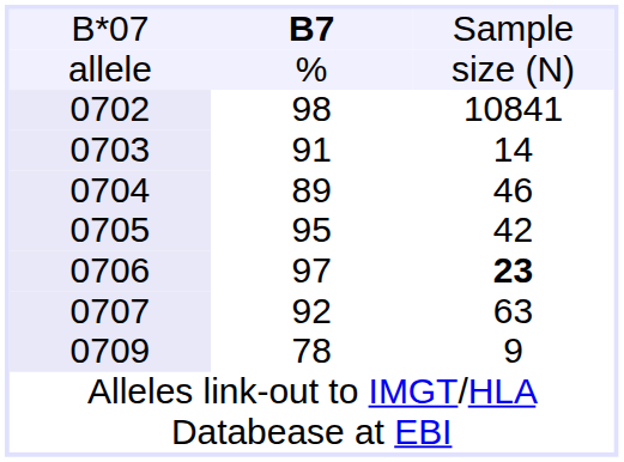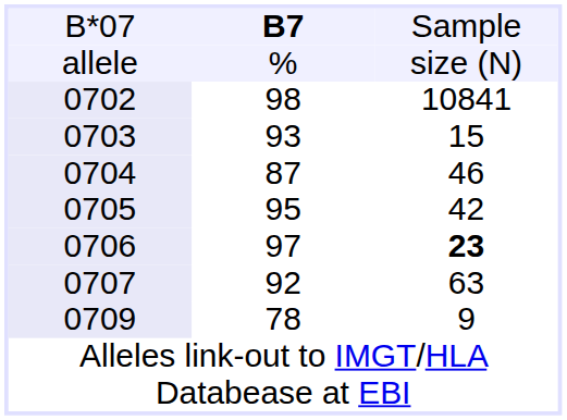 <table border="0" cellspacing="0" cellpadding="0" align="left" style="text-align:center; background:#ffffff; margin-right: 1em; border:2px #e0e0ff solid;">
 <tr style="background:#f0f0ff">
 <td style="width:90px">B*07</td>
 <td style="width:90px"><strong>B7</strong></td>
 <td style="width:90px">Sample</td>
 </tr>
 <tr style="background:#f0f0ff">
 <td>allele</td>
 <td>%</td>
 <td>size (N)</td>
 </tr>
 <tr>
 <td style = "background:#e8e8f8">0702</td>
 <td>98</td>
 <td>10841</td>
 </tr>
 <tr>
 <td style = "background:#e8e8f8">0703</td>
-<td>91</td>
-<td>14</td>
+<td>93</td>
+<td>15</td>
 </tr>
 <tr>
 <td style = "background:#e8e8f8">0704</td>
-<td>89</td>
+<td>87</td>
 <td>46</td>
 </tr>
 <tr>
 <td style = "background:#e8e8f8">0705</td>
 <td>95</td>
 <td>42</td>
 </tr>
 <tr>
 <td style = "background:#e8e8f8">0706</td>
 <td>97</td>
 <td><strong>23</strong></td>
 </tr>
 <tr>
 <td style = "background:#e8e8f8">0707</td>
 <td>92</td>
 <td>63</td>
 </tr>
 <tr>
 <td style = "background:#e8e8f8">0709</td>
 <td>78</td>
 <td>9</td>
 </tr>
 <tr>
 <td colspan = 3>Alleles link-out to <a href='#'>IMGT</a>/<a href='#'>HLA</a> Databease at <a href='#'>EBI</a></td>
 </tr>
 </table>
